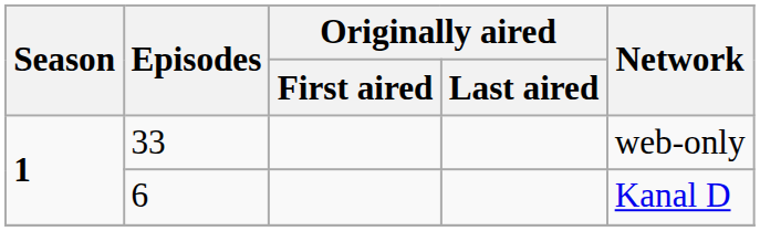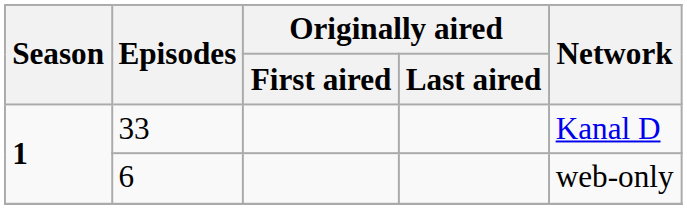 <table class="wikitable">
 <tr>
 <th rowspan="2">Season</th>
 <th rowspan="2">Episodes</th>
 <th colspan="2">Originally aired</th>
 <th rowspan="2">Network</th>
 </tr>
 <tr>
 <th>First aired</th>
 <th>Last aired</th>
 </tr>
 <tr>
 <td rowspan="2"><strong>1</strong></td>
 <td>33</td>
 <td></td>
 <td></td>
-<td>web-only</td>
+<td><a href='#'>Kanal D</a></td>
 </tr>
 <tr>
 <td>6</td>
 <td></td>
 <td></td>
-<td><a href='#'>Kanal D</a></td>
+<td>web-only</td>
 </tr>
 <tr>
 </tr>
 </table>
